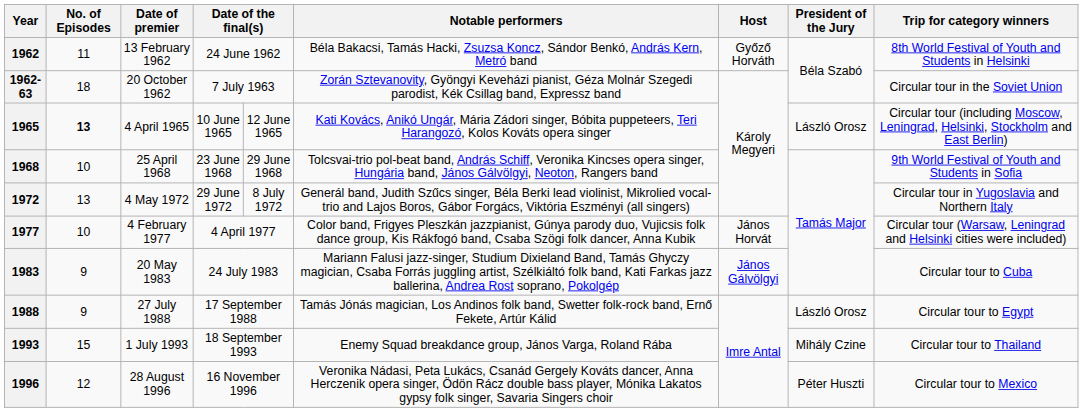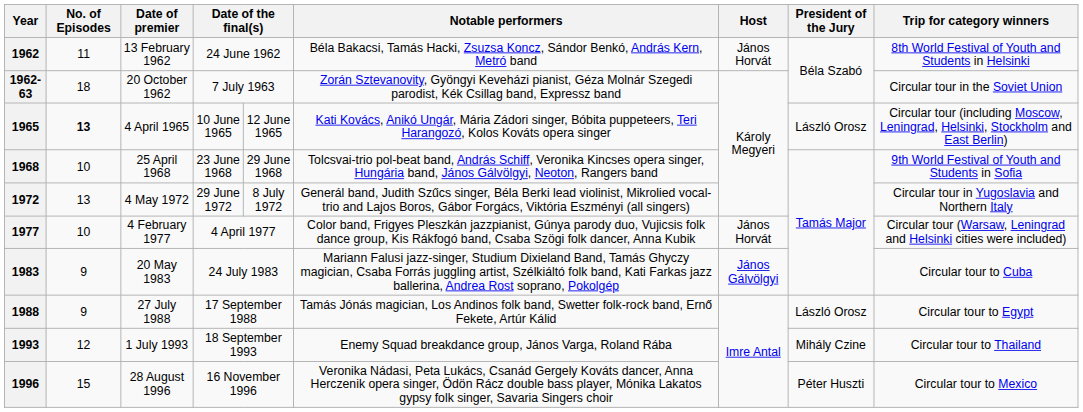 <table class="wikitable" style="text-align:center; font-size:90%; width:100%;">
 <tr>
 <th>Year</th>
 <th>No. of Episodes</th>
 <th>Date of premier</th>
 <th colspan="2">Date of the final(s)</th>
 <th>Notable performers</th>
 <th>Host</th>
 <th>President of the Jury</th>
 <th>Trip for category winners</th>
 </tr>
 <tr>
 <th>1962</th>
 <td>11</td>
 <td>13 February 1962</td>
 <td colspan="2">24 June 1962</td>
 <td>Béla Bakacsi, Tamás Hacki, <a href='#'>Zsuzsa Koncz</a>, Sándor Benkó, <a href='#'>András Kern</a>, <a href='#'>Metró</a> band</td>
-<td>Győző Horváth</td>
+<td>János Horvát</td>
 <td rowspan="2">Béla Szabó</td>
 <td><a href='#'>8th World Festival of Youth and Students</a> in <a href='#'>Helsinki</a></td>
 </tr>
 <tr>
 <th>1962-63</th>
 <td>18</td>
 <td>20 October 1962</td>
 <td colspan="2">7 July 1963</td>
 <td><a href='#'>Zorán Sztevanovity</a>, Gyöngyi Keveházi pianist, Géza Molnár Szegedi parodist, Kék Csillag band, Expressz band</td>
 <td rowspan="4">Károly Megyeri</td>
 <td>Circular tour in the <a href='#'>Soviet Union</a></td>
 </tr>
 <tr>
 <th>1965</th>
 <td><strong>13</strong></td>
 <td>4 April 1965</td>
 <td>10 June 1965</td>
 <td>12 June 1965</td>
 <td><a href='#'>Kati Kovács</a>, <a href='#'>Anikó Ungár</a>, Mária Zádori singer, Bóbita puppeteers, <a href='#'>Teri Harangozó</a>,  Kolos Kováts opera singer</td>
 <td>László Orosz</td>
 <td>Circular tour (including <a href='#'>Moscow</a>, <a href='#'>Leningrad</a>, <a href='#'>Helsinki</a>, <a href='#'>Stockholm</a> and <a href='#'>East Berlin</a>)</td>
 </tr>
 <tr>
 <th>1968</th>
 <td>10</td>
 <td>25 April 1968</td>
 <td>23 June 1968</td>
 <td>29 June 1968</td>
 <td>Tolcsvai-trio pol-beat band, <a href='#'>András Schiff</a>, Veronika Kincses opera singer, <a href='#'>Hungária</a> band, <a href='#'>János Gálvölgyi</a>, <a href='#'>Neoton</a>, Rangers band</td>
 <td rowspan="4"><a href='#'>Tamás Major</a></td>
 <td><a href='#'>9th World Festival of Youth and Students</a> in <a href='#'>Sofia</a></td>
 </tr>
 <tr>
 <th>1972</th>
 <td>13</td>
 <td>4 May 1972</td>
 <td>29 June 1972</td>
 <td>8 July 1972</td>
 <td>Generál band, Judith Szűcs singer, Béla Berki lead violinist, Mikrolied vocal-trio and Lajos Boros, Gábor Forgács, Viktória Eszményi (all singers)</td>
 <td>Circular tour in <a href='#'>Yugoslavia</a> and Northern <a href='#'>Italy</a></td>
 </tr>
 <tr>
 <th>1977</th>
 <td>10</td>
 <td>4 February 1977</td>
 <td colspan="2">4 April 1977</td>
 <td>Color band, Frigyes Pleszkán jazzpianist, Gúnya parody duo, Vujicsis folk dance group, Kis Rákfogó band, Csaba Szögi folk dancer, Anna Kubik</td>
 <td>János Horvát</td>
 <td>Circular tour (<a href='#'>Warsaw</a>, <a href='#'>Leningrad</a> and <a href='#'>Helsinki</a> cities were included)</td>
 </tr>
 <tr>
 <th>1983</th>
 <td>9</td>
 <td>20 May 1983</td>
 <td colspan="2">24 July 1983</td>
 <td>Mariann Falusi jazz-singer, Studium Dixieland Band, Tamás Ghyczy magician, Csaba Forrás juggling artist, Szélkiáltó folk band, Kati Farkas jazz ballerina, <a href='#'>Andrea Rost</a> soprano, <a href='#'>Pokolgép</a></td>
 <td><a href='#'>János Gálvölgyi</a></td>
 <td>Circular tour to <a href='#'>Cuba</a></td>
 </tr>
 <tr>
 <th>1988</th>
 <td>9</td>
 <td>27 July 1988</td>
 <td colspan="2">17 September 1988</td>
 <td>Tamás Jónás magician, Los Andinos folk band, Swetter folk-rock band, Ernő Fekete, Artúr Kálid</td>
 <td rowspan="3"><a href='#'>Imre Antal</a></td>
 <td>László Orosz</td>
 <td>Circular tour to <a href='#'>Egypt</a></td>
 </tr>
 <tr>
 <th>1993</th>
-<td>15</td>
+<td>12</td>
 <td>1 July 1993</td>
 <td colspan="2">18 September 1993</td>
 <td>Enemy Squad breakdance group, János Varga, Roland Rába</td>
 <td>Mihály Czine</td>
 <td>Circular tour to <a href='#'>Thailand</a></td>
 </tr>
 <tr>
 <th>1996</th>
-<td>12</td>
+<td>15</td>
 <td>28 August 1996</td>
 <td colspan="2">16 November 1996</td>
 <td>Veronika Nádasi, Peta Lukács, Csanád Gergely Kováts dancer, Anna Herczenik opera singer, Ödön Rácz double bass player, Mónika Lakatos gypsy folk singer, Savaria Singers choir</td>
 <td>Péter Huszti</td>
 <td>Circular tour to <a href='#'>Mexico</a></td>
 </tr>
 </table>
